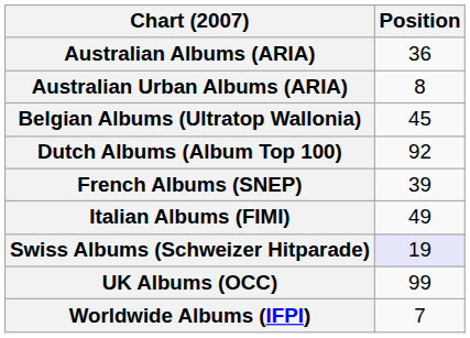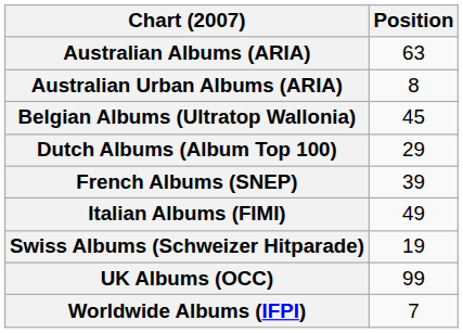 <table class="wikitable sortable plainrowheaders" style="text-align:center">
 <tr>
 <th scope="col">Chart (2007)</th>
 <th scope="col">Position</th>
 </tr>
 <tr>
 <th scope="row">Australian Albums (ARIA)</th>
-<td>36</td>
+<td>63</td>
 </tr>
 <tr>
 <th scope="row">Australian Urban Albums (ARIA)</th>
 <td>8</td>
 </tr>
 <tr>
 <th scope="row">Belgian Albums (Ultratop Wallonia)</th>
 <td>45</td>
 </tr>
 <tr>
 <th scope="row">Dutch Albums (Album Top 100)</th>
-<td>92</td>
+<td>29</td>
 </tr>
 <tr>
 <th scope="row">French Albums (SNEP)</th>
 <td>39</td>
 </tr>
 <tr>
 <th scope="row">Italian Albums (FIMI)</th>
 <td>49</td>
 </tr>
 <tr>
 <th scope="row">Swiss Albums (Schweizer Hitparade)</th>
-<td style="background: lavender;">19</td>
+<td>19</td>
 </tr>
 <tr>
 <th scope="row">UK Albums (OCC)</th>
 <td>99</td>
 </tr>
 <tr>
 <th scope="row">Worldwide Albums (<a href='#'>IFPI</a>)</th>
 <td>7</td>
 </tr>
 </table>
